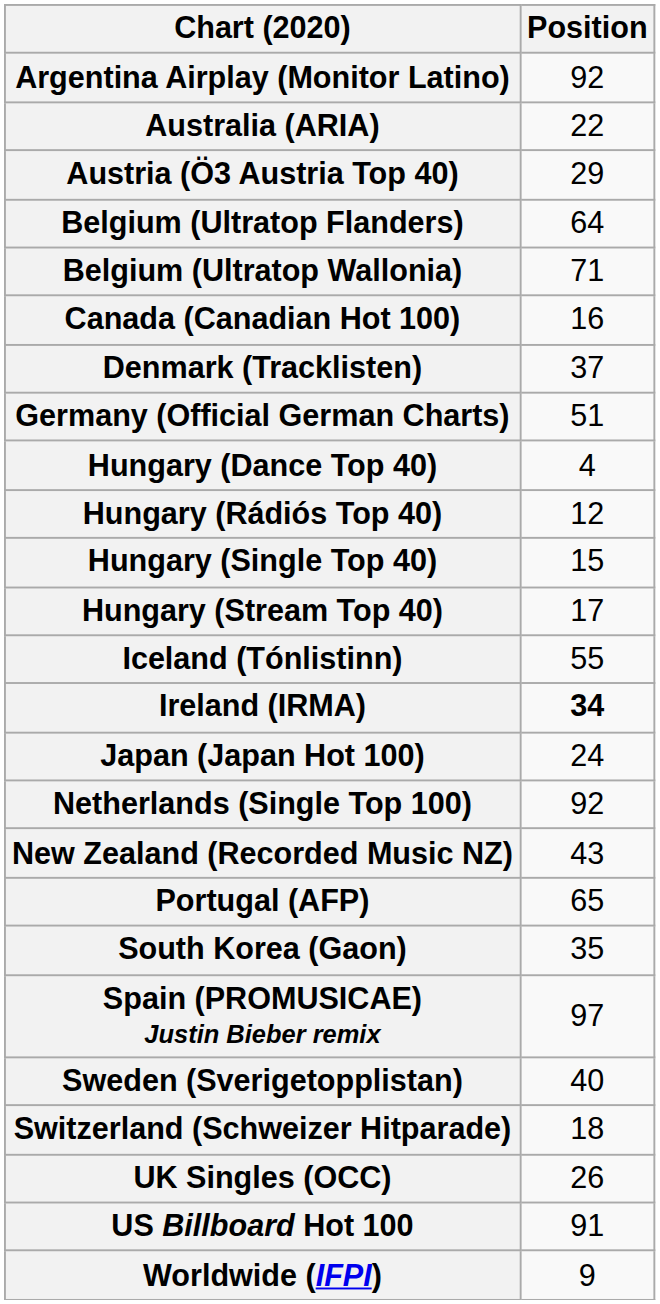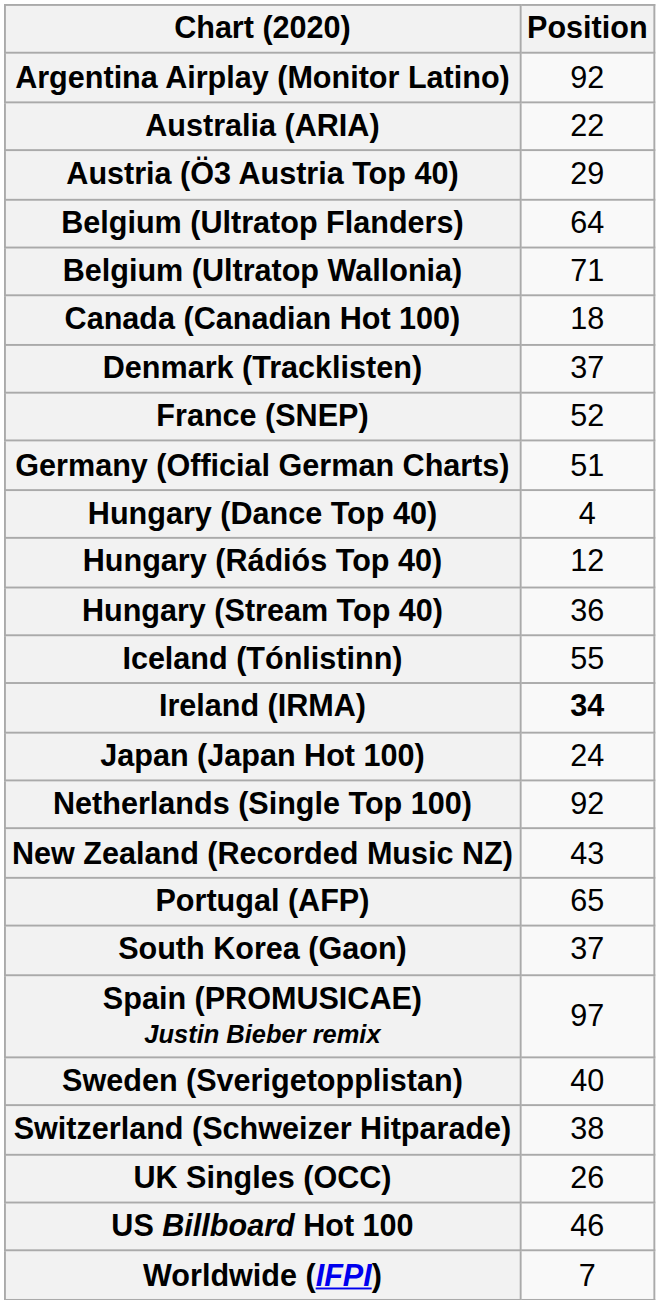 <table class="wikitable sortable plainrowheaders" style="text-align:center">
 <tr>
 <th scope="col">Chart (2020)</th>
 <th scope="col">Position</th>
 </tr>
 <tr>
 <th scope="row">Argentina Airplay (Monitor Latino)</th>
 <td>92</td>
 </tr>
 <tr>
 <th scope="row">Australia (ARIA)</th>
 <td>22</td>
 </tr>
 <tr>
 <th scope="row">Austria (Ö3 Austria Top 40)</th>
 <td>29</td>
 </tr>
 <tr>
 <th scope="row">Belgium (Ultratop Flanders)</th>
 <td>64</td>
 </tr>
 <tr>
 <th scope="row">Belgium (Ultratop Wallonia)</th>
 <td>71</td>
 </tr>
 <tr>
 <th scope="row">Canada (Canadian Hot 100)</th>
-<td>16</td>
+<td>18</td>
 </tr>
 <tr>
 <th scope="row">Denmark (Tracklisten)</th>
 <td>37</td>
+</tr>
+<tr>
+<th scope="row">France (SNEP)</th>
+<td>52</td>
 </tr>
 <tr>
 <th scope="row">Germany (Official German Charts)</th>
 <td>51</td>
 </tr>
 <tr>
 <th scope="row">Hungary (Dance Top 40)</th>
 <td>4</td>
 </tr>
 <tr>
 <th scope="row">Hungary (Rádiós Top 40)</th>
 <td>12</td>
 </tr>
 <tr>
-<th scope="row">Hungary (Single Top 40)</th>
-<td>15</td>
-</tr>
-<tr>
 <th scope="row">Hungary (Stream Top 40)</th>
-<td>17</td>
+<td>36</td>
 </tr>
 <tr>
 <th scope="row">Iceland (Tónlistinn)</th>
 <td>55</td>
 </tr>
 <tr>
 <th scope="row">Ireland (IRMA)</th>
 <td><strong>34</strong></td>
 </tr>
 <tr>
 <th scope="row">Japan (Japan Hot 100)</th>
 <td>24</td>
 </tr>
 <tr>
 <th scope="row">Netherlands (Single Top 100)</th>
 <td>92</td>
 </tr>
 <tr>
 <th scope="row">New Zealand (Recorded Music NZ)</th>
 <td>43</td>
 </tr>
 <tr>
 <th scope="row">Portugal (AFP)</th>
 <td>65</td>
 </tr>
 <tr>
 <th scope="row">South Korea (Gaon)</th>
-<td>35</td>
+<td>37</td>
 </tr>
 <tr>
 <th scope="row">Spain (PROMUSICAE)<br><small><em>Justin Bieber remix</em></small></th>
 <td>97</td>
 </tr>
 <tr>
 <th scope="row">Sweden (Sverigetopplistan)</th>
 <td>40</td>
 </tr>
 <tr>
 <th scope="row">Switzerland (Schweizer Hitparade)</th>
-<td>18</td>
+<td>38</td>
 </tr>
 <tr>
 <th scope="row">UK Singles (OCC)</th>
 <td>26</td>
 </tr>
 <tr>
 <th scope="row">US <em>Billboard</em> Hot 100</th>
-<td>91</td>
+<td>46</td>
 </tr>
 <tr>
 <th scope="row">Worldwide (<em><a href='#'>IFPI</a></em>)</th>
-<td>9</td>
+<td>7</td>
 </tr>
 </table>
